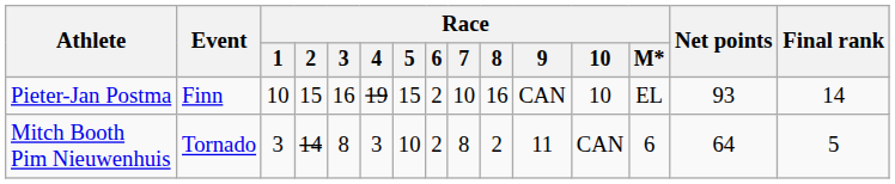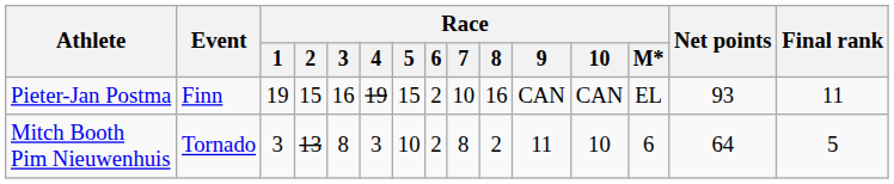 <table class="wikitable" border="1" style="font-size:90%">
 <tr>
 <th rowspan=2>Athlete</th>
 <th rowspan=2>Event</th>
 <th colspan=11>Race</th>
 <th rowspan=2>Net points</th>
 <th rowspan=2>Final rank</th>
 </tr>
 <tr style="font-size:95%">
 <th>1</th>
 <th>2</th>
 <th>3</th>
 <th>4</th>
 <th>5</th>
 <th>6</th>
 <th>7</th>
 <th>8</th>
 <th>9</th>
 <th>10</th>
 <th>M*</th>
 </tr>
 <tr align=center>
 <td align=left><a href='#'>Pieter-Jan Postma</a></td>
 <td align=left><a href='#'>Finn</a></td>
-<td>10</td>
+<td>19</td>
 <td>15</td>
 <td>16</td>
 <td><s>19</s></td>
 <td>15</td>
 <td>2</td>
 <td>10</td>
 <td>16</td>
 <td>CAN</td>
-<td>10</td>
+<td>CAN</td>
 <td>EL</td>
 <td>93</td>
-<td>14</td>
+<td>11</td>
 </tr>
 <tr align=center>
 <td align=left><a href='#'>Mitch Booth</a><br><a href='#'>Pim Nieuwenhuis</a></td>
 <td align=left><a href='#'>Tornado</a></td>
 <td>3</td>
-<td><s>14</s></td>
+<td><s>13</s></td>
 <td>8</td>
 <td>3</td>
 <td>10</td>
 <td>2</td>
 <td>8</td>
 <td>2</td>
 <td>11</td>
-<td>CAN</td>
+<td>10</td>
 <td>6</td>
 <td>64</td>
 <td>5</td>
 </tr>
 </table>
